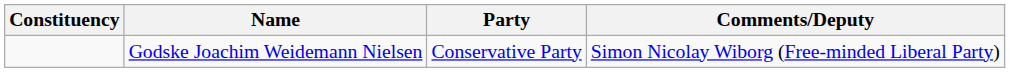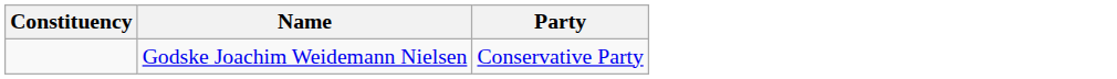 <table class="wikitable">
 <tr>
 <th>Constituency</th>
 <th>Name</th>
 <th>Party</th>
-<th>Comments/Deputy</th>
 </tr>
 <tr>
 <td></td>
 <td><a href='#'>Godske Joachim Weidemann Nielsen</a></td>
 <td><a href='#'>Conservative Party</a></td>
-<td><a href='#'>Simon Nicolay Wiborg</a> (<a href='#'>Free-minded Liberal Party</a>)</td>
 </tr>
 </table>
